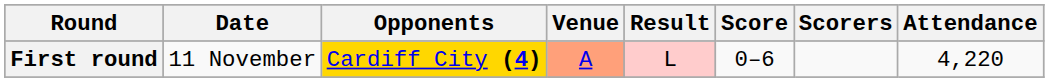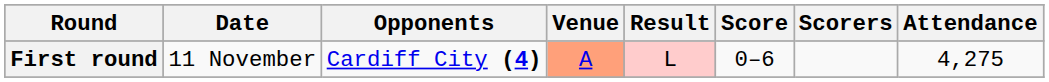 <table class="wikitable" style="text-align:center">
 <tr>
 <th>Round</th>
 <th>Date</th>
 <th>Opponents</th>
 <th>Venue</th>
 <th>Result</th>
 <th>Score</th>
 <th>Scorers</th>
 <th>Attendance</th>
 </tr>
 <tr>
 <th>First round</th>
 <td>11 November</td>
-<td style="background: gold;"><a href='#'>Сardiff City</a> <strong>(<a href='#'>4</a>)</strong></td>
+<td><a href='#'>Сardiff City</a> <strong>(<a href='#'>4</a>)</strong></td>
 <td style="background: lightsalmon;"><a href='#'>A</a></td>
 <td style="background-color:#FFCCCC">L</td>
 <td>0–6</td>
 <td align="left"></td>
-<td>4,220</td>
+<td>4,275</td>
 </tr>
 </table>
